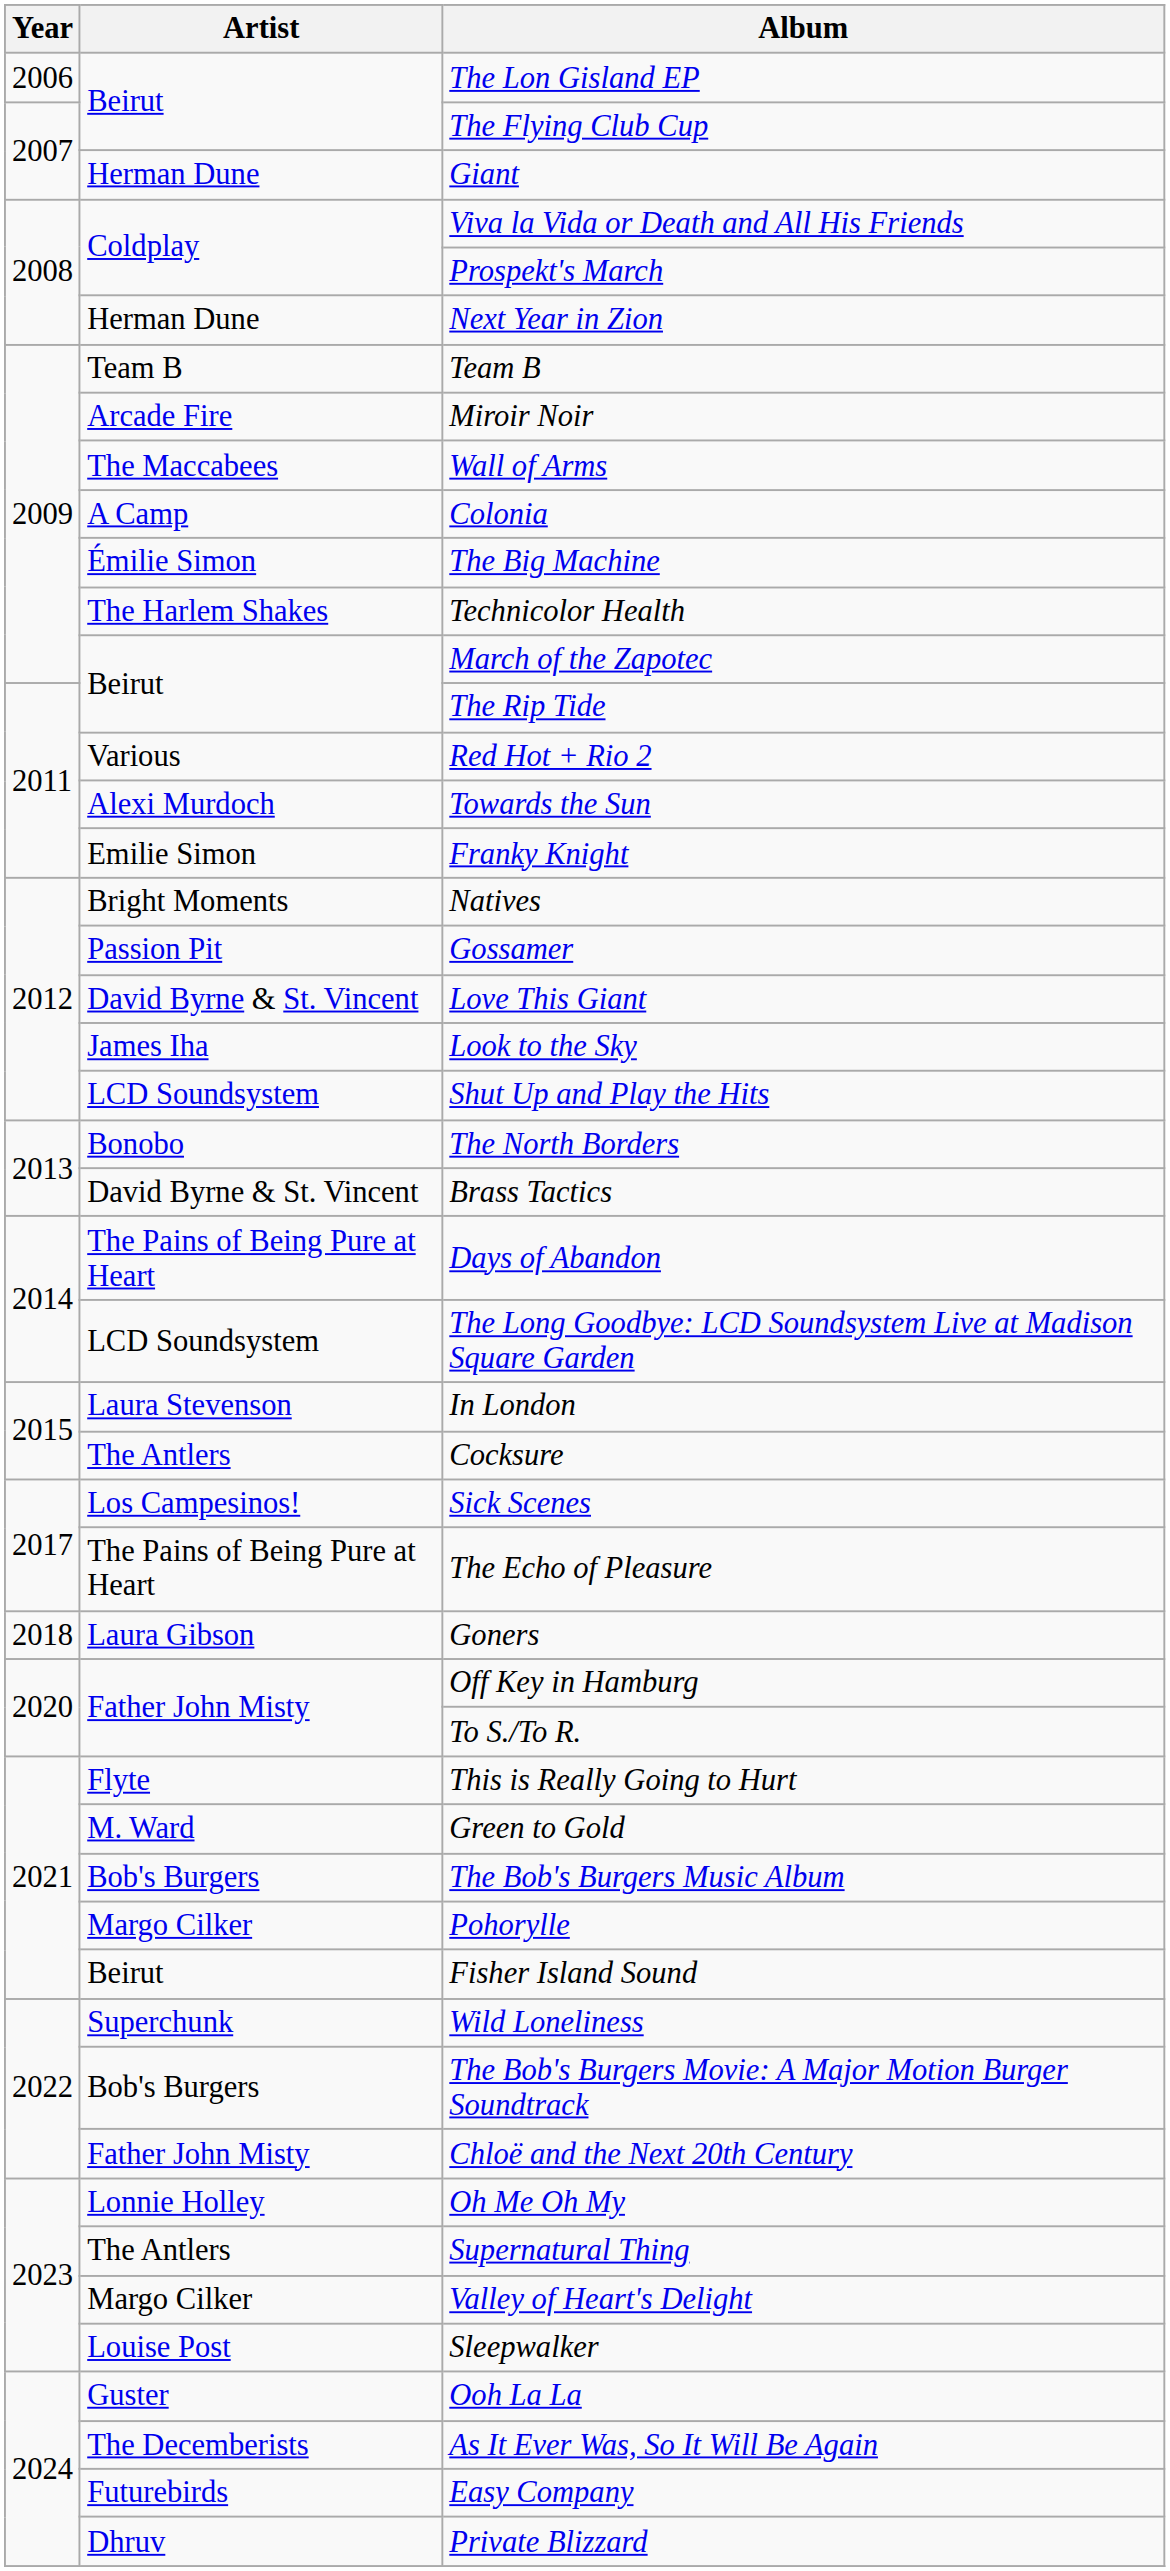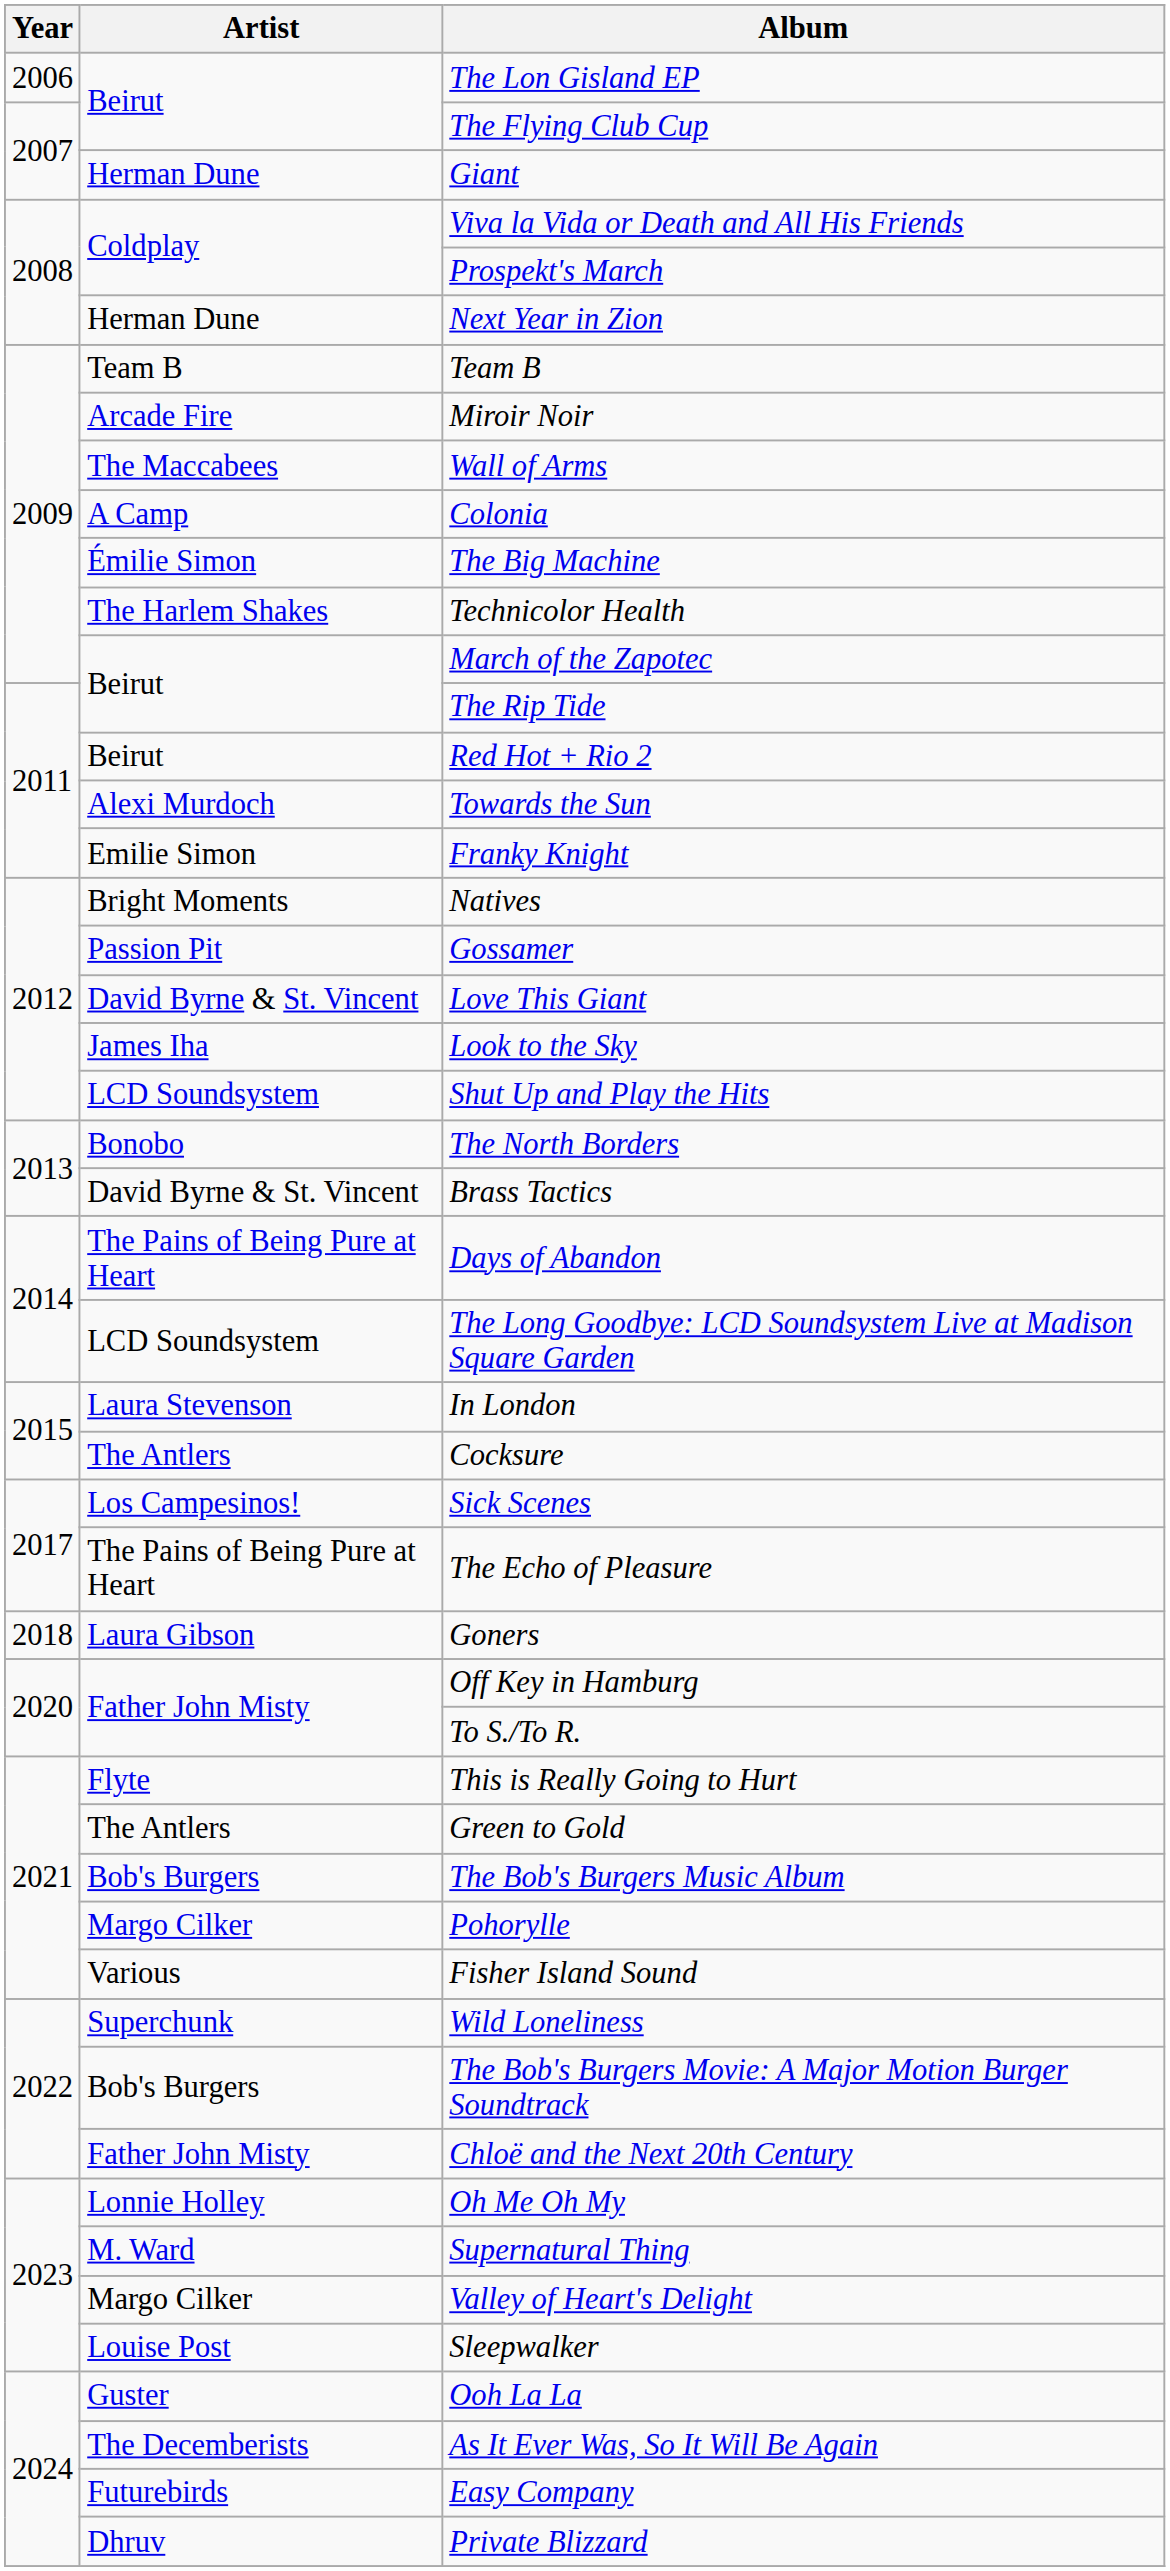 <table class="wikitable">
 <tr>
 <th>Year</th>
 <th>Artist</th>
 <th>Album</th>
 </tr>
 <tr>
 <td>2006</td>
 <td rowspan="2"><a href='#'>Beirut</a></td>
 <td><em><a href='#'>The Lon Gisland EP</a></em></td>
 </tr>
 <tr>
 <td rowspan="2">2007</td>
 <td><em><a href='#'>The Flying Club Cup</a></em></td>
 </tr>
 <tr>
 <td><a href='#'>Herman Dune</a></td>
 <td><em><a href='#'>Giant</a></em></td>
 </tr>
 <tr>
 <td rowspan="3">2008</td>
 <td rowspan="2"><a href='#'>Coldplay</a></td>
 <td><em><a href='#'>Viva la Vida or Death and All His Friends</a></em></td>
 </tr>
 <tr>
 <td><em><a href='#'>Prospekt's March</a></em></td>
 </tr>
 <tr>
 <td>Herman Dune</td>
 <td><em><a href='#'>Next Year in Zion</a></em></td>
 </tr>
 <tr>
 <td rowspan="7">2009</td>
 <td>Team B</td>
 <td><em>Team B</em></td>
 </tr>
 <tr>
 <td><a href='#'>Arcade Fire</a></td>
 <td><em>Miroir Noir</em></td>
 </tr>
 <tr>
 <td><a href='#'>The Maccabees</a></td>
 <td><em><a href='#'>Wall of Arms</a></em></td>
 </tr>
 <tr>
 <td><a href='#'>A Camp</a></td>
 <td><em><a href='#'>Colonia</a></em></td>
 </tr>
 <tr>
 <td><a href='#'>Émilie Simon</a></td>
 <td><em><a href='#'>The Big Machine</a></em></td>
 </tr>
 <tr>
 <td><a href='#'>The Harlem Shakes</a></td>
 <td><em>Technicolor Health</em></td>
 </tr>
 <tr>
 <td rowspan="2">Beirut</td>
 <td><em><a href='#'>March of the Zapotec</a></em></td>
 </tr>
 <tr>
 <td rowspan="4">2011</td>
 <td><em><a href='#'>The Rip Tide</a></em></td>
 </tr>
 <tr>
-<td>Various</td>
+<td>Beirut</td>
 <td><em><a href='#'>Red Hot + Rio 2</a></em></td>
 </tr>
 <tr>
 <td><a href='#'>Alexi Murdoch</a></td>
 <td><em><a href='#'>Towards the Sun</a></em></td>
 </tr>
 <tr>
 <td>Emilie Simon</td>
 <td><em><a href='#'>Franky Knight</a></em></td>
 </tr>
 <tr>
 <td rowspan="5">2012</td>
 <td>Bright Moments</td>
 <td><em>Natives</em></td>
 </tr>
 <tr>
 <td><a href='#'>Passion Pit</a></td>
 <td><em><a href='#'>Gossamer</a></em></td>
 </tr>
 <tr>
 <td><a href='#'>David Byrne</a> & <a href='#'>St. Vincent</a></td>
 <td><em><a href='#'>Love This Giant</a></em></td>
 </tr>
 <tr>
 <td><a href='#'>James Iha</a></td>
 <td><em><a href='#'>Look to the Sky</a></em></td>
 </tr>
 <tr>
 <td><a href='#'>LCD Soundsystem</a></td>
 <td><em><a href='#'>Shut Up and Play the Hits</a></em></td>
 </tr>
 <tr>
 <td rowspan="2">2013</td>
 <td><a href='#'>Bonobo</a></td>
 <td><em><a href='#'>The North Borders</a></em></td>
 </tr>
 <tr>
 <td>David Byrne & St. Vincent</td>
 <td><em>Brass Tactics</em></td>
 </tr>
 <tr>
 <td rowspan="2">2014</td>
 <td><a href='#'>The Pains of Being Pure at Heart</a></td>
 <td><em><a href='#'>Days of Abandon</a></em></td>
 </tr>
 <tr>
 <td>LCD Soundsystem</td>
 <td><em><a href='#'>The Long Goodbye: LCD Soundsystem Live at Madison Square Garden</a></em></td>
 </tr>
 <tr>
 <td rowspan="2">2015</td>
 <td><a href='#'>Laura Stevenson</a></td>
 <td><em>In London</em></td>
 </tr>
 <tr>
 <td><a href='#'>The Antlers</a></td>
 <td><em>Cocksure</em></td>
 </tr>
 <tr>
 <td rowspan="2">2017</td>
 <td><a href='#'>Los Campesinos!</a></td>
 <td><em><a href='#'>Sick Scenes</a></em></td>
 </tr>
 <tr>
 <td>The Pains of Being Pure at Heart</td>
 <td><em>The Echo of Pleasure</em></td>
 </tr>
 <tr>
 <td>2018</td>
 <td><a href='#'>Laura Gibson</a></td>
 <td><em>Goners</em></td>
 </tr>
 <tr>
 <td rowspan="2">2020</td>
 <td rowspan="2"><a href='#'>Father John Misty</a></td>
 <td><em>Off Key in Hamburg</em></td>
 </tr>
 <tr>
 <td><em>To S./To R.</em></td>
 </tr>
 <tr>
 <td rowspan="5">2021</td>
 <td><a href='#'>Flyte</a></td>
 <td><em>This is Really Going to Hurt</em></td>
 </tr>
 <tr>
-<td><a href='#'>M. Ward</a></td>
+<td>The Antlers</td>
 <td><em>Green to Gold</em></td>
 </tr>
 <tr>
 <td><a href='#'>Bob's Burgers</a></td>
 <td><em><a href='#'>The Bob's Burgers Music Album</a></em></td>
 </tr>
 <tr>
 <td><a href='#'>Margo Cilker</a></td>
 <td><em><a href='#'>Pohorylle</a></em></td>
 </tr>
 <tr>
-<td>Beirut</td>
+<td>Various</td>
 <td><em>Fisher Island Sound</em></td>
 </tr>
 <tr>
 <td rowspan="3">2022</td>
 <td><a href='#'>Superchunk</a></td>
 <td><em><a href='#'>Wild Loneliness</a></em></td>
 </tr>
 <tr>
 <td>Bob's Burgers</td>
 <td><em><a href='#'>The Bob's Burgers Movie: A Major Motion Burger Soundtrack</a></em></td>
 </tr>
 <tr>
 <td><a href='#'>Father John Misty</a></td>
 <td><em><a href='#'>Chloë and the Next 20th Century</a></em></td>
 </tr>
 <tr>
 <td rowspan="4">2023</td>
 <td><a href='#'>Lonnie Holley</a></td>
 <td><em><a href='#'>Oh Me Oh My</a></em></td>
 </tr>
 <tr>
-<td>The Antlers</td>
+<td><a href='#'>M. Ward</a></td>
 <td><em><a href='#'>Supernatural Thing</a></em></td>
 </tr>
 <tr>
 <td>Margo Cilker</td>
 <td><em><a href='#'>Valley of Heart's Delight</a></em></td>
 </tr>
 <tr>
 <td><a href='#'>Louise Post</a></td>
 <td><em>Sleepwalker</em></td>
 </tr>
 <tr>
 <td rowspan="4">2024</td>
 <td><a href='#'>Guster</a></td>
 <td><em><a href='#'>Ooh La La</a></em></td>
 </tr>
 <tr>
 <td><a href='#'>The Decemberists</a></td>
 <td><em><a href='#'>As It Ever Was, So It Will Be Again</a></em></td>
 </tr>
 <tr>
 <td><a href='#'>Futurebirds</a></td>
 <td><em><a href='#'>Easy Company</a></em></td>
 </tr>
 <tr>
 <td><a href='#'>Dhruv</a></td>
 <td><em><a href='#'>Private Blizzard</a></em></td>
 </tr>
 <tr>
 </tr>
 </table>
